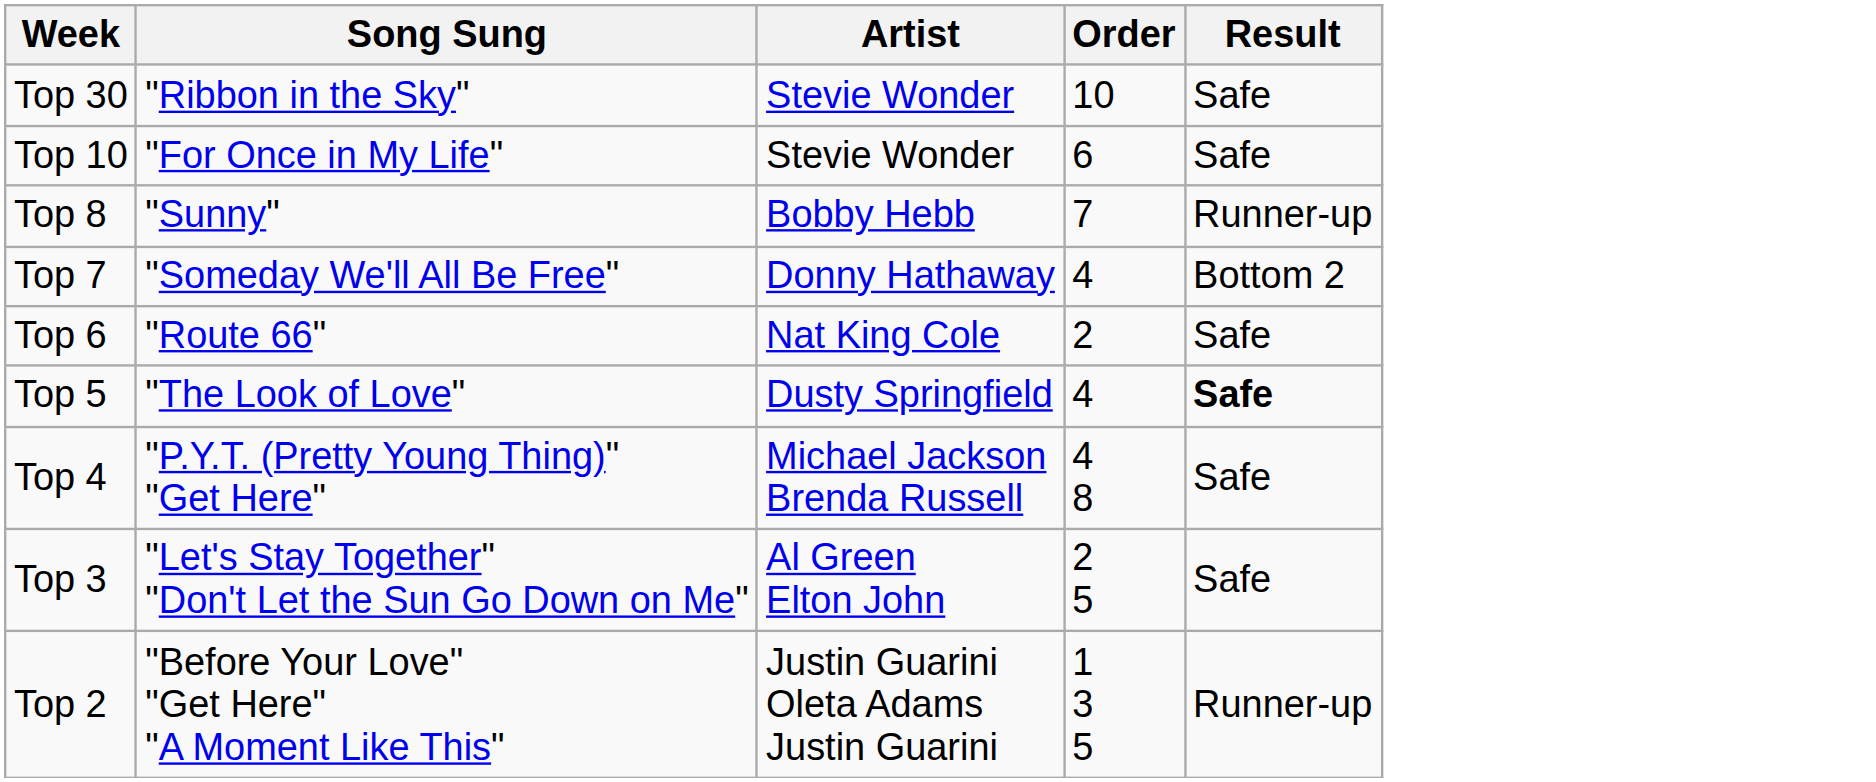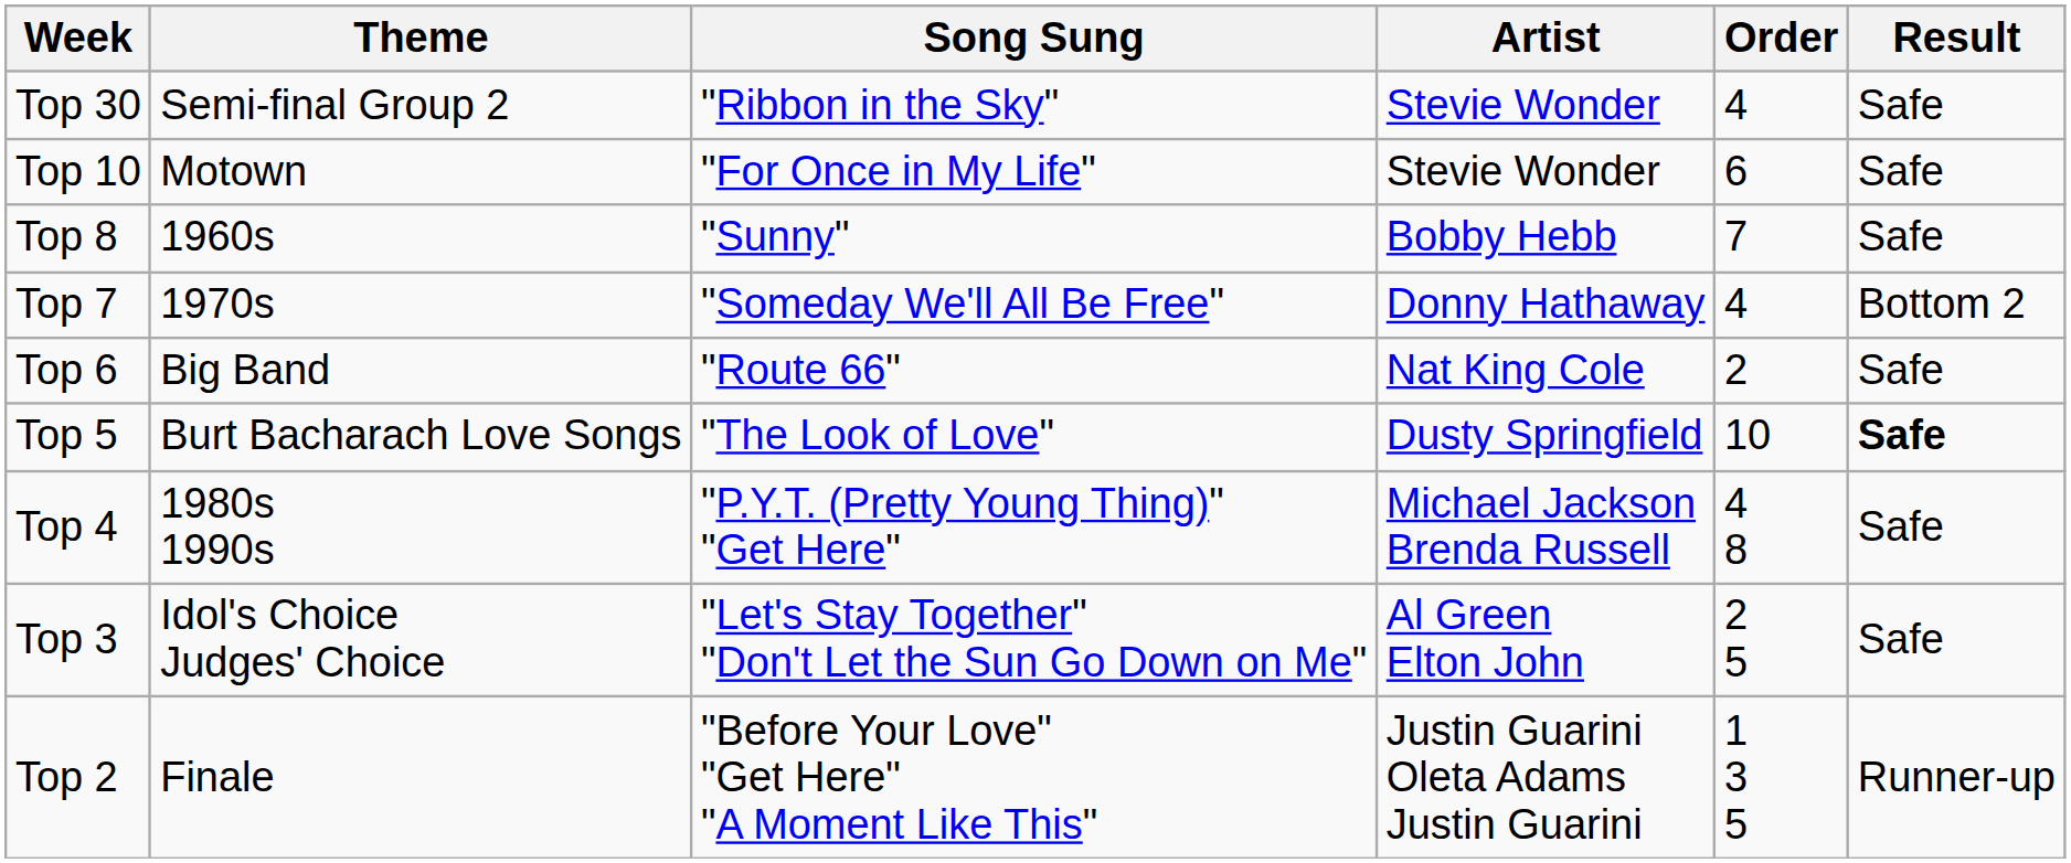 <table class="wikitable">
 <tr>
 <th>Week</th>
+<th>Theme</th>
 <th>Song Sung</th>
 <th>Artist</th>
 <th>Order</th>
 <th>Result</th>
 </tr>
 <tr>
 <td>Top 30</td>
+<td>Semi-final Group 2</td>
 <td>"<a href='#'>Ribbon in the Sky</a>"</td>
 <td><a href='#'>Stevie Wonder</a></td>
-<td>10</td>
+<td>4</td>
 <td>Safe</td>
 </tr>
 <tr>
 <td>Top 10</td>
+<td>Motown</td>
 <td>"<a href='#'>For Once in My Life</a>"</td>
 <td>Stevie Wonder</td>
 <td>6</td>
 <td>Safe</td>
 </tr>
 <tr>
 <td>Top 8</td>
+<td>1960s</td>
 <td>"<a href='#'>Sunny</a>"</td>
 <td><a href='#'>Bobby Hebb</a></td>
 <td>7</td>
-<td>Runner-up</td>
+<td>Safe</td>
 </tr>
 <tr>
 <td>Top 7</td>
+<td>1970s</td>
 <td>"<a href='#'>Someday We'll All Be Free</a>"</td>
 <td><a href='#'>Donny Hathaway</a></td>
 <td>4</td>
 <td>Bottom 2</td>
 </tr>
 <tr>
 <td>Top 6</td>
+<td>Big Band</td>
 <td>"<a href='#'>Route 66</a>"</td>
 <td><a href='#'>Nat King Cole</a></td>
 <td>2</td>
 <td>Safe</td>
 </tr>
 <tr>
 <td>Top 5</td>
+<td>Burt Bacharach Love Songs</td>
 <td>"<a href='#'>The Look of Love</a>"</td>
 <td><a href='#'>Dusty Springfield</a></td>
-<td>4</td>
+<td>10</td>
 <td><strong>Safe</strong></td>
 </tr>
 <tr>
 <td>Top 4</td>
+<td>1980s<br>1990s</td>
 <td>"<a href='#'>P.Y.T. (Pretty Young Thing)</a>"<br>"<a href='#'>Get Here</a>"</td>
 <td><a href='#'>Michael Jackson</a><br><a href='#'>Brenda Russell</a></td>
 <td>4<br>8</td>
 <td>Safe</td>
 </tr>
 <tr>
 <td>Top 3</td>
+<td>Idol's Choice<br>Judges' Choice</td>
 <td>"<a href='#'>Let's Stay Together</a>"<br>"<a href='#'>Don't Let the Sun Go Down on Me</a>"</td>
 <td><a href='#'>Al Green</a><br><a href='#'>Elton John</a></td>
 <td>2<br>5</td>
 <td>Safe</td>
 </tr>
 <tr>
 <td>Top 2</td>
+<td>Finale</td>
 <td>"Before Your Love"<br>"Get Here"<br>"<a href='#'>A Moment Like This</a>"</td>
 <td>Justin Guarini<br>Oleta Adams<br>Justin Guarini</td>
 <td>1<br>3<br>5</td>
 <td>Runner-up</td>
 </tr>
 </table>
